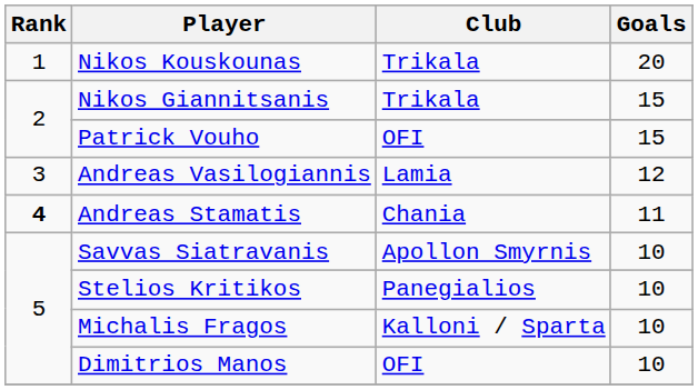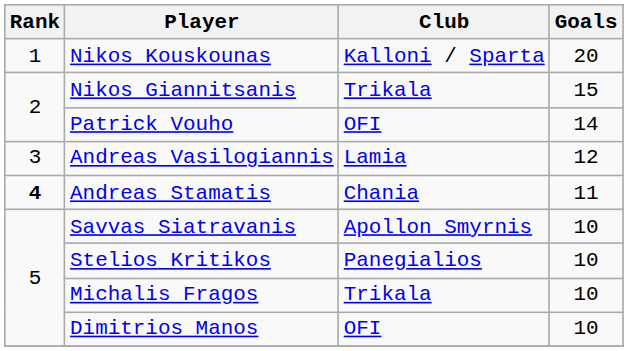 <table class="wikitable" style="text-align:center">
 <tr>
 <th>Rank</th>
 <th>Player</th>
 <th>Club</th>
 <th>Goals</th>
 </tr>
 <tr>
 <td>1</td>
 <td align="left"> <a href='#'>Nikos Kouskounas</a></td>
-<td align="left"><a href='#'>Trikala</a></td>
+<td align="left"><a href='#'>Kalloni</a> / <a href='#'>Sparta</a></td>
 <td>20</td>
 </tr>
 <tr>
 <td rowspan="2">2</td>
 <td align="left"> <a href='#'>Nikos Giannitsanis</a></td>
 <td align="left"><a href='#'>Trikala</a></td>
 <td>15</td>
 </tr>
 <tr>
 <td align="left"> <a href='#'>Patrick Vouho</a></td>
 <td align="left"><a href='#'>OFI</a></td>
-<td>15</td>
+<td>14</td>
 </tr>
 <tr>
 <td>3</td>
 <td align="left"> <a href='#'>Andreas Vasilogiannis</a></td>
 <td align="left"><a href='#'>Lamia</a></td>
 <td>12</td>
 </tr>
 <tr>
 <td><strong>4</strong></td>
 <td align="left"> <a href='#'>Andreas Stamatis</a></td>
 <td align="left"><a href='#'>Chania</a></td>
 <td>11</td>
 </tr>
 <tr>
 <td rowspan="4">5</td>
 <td align="left"> <a href='#'>Savvas Siatravanis</a></td>
 <td align="left"><a href='#'>Apollon Smyrnis</a></td>
 <td>10</td>
 </tr>
 <tr>
 <td align="left"> <a href='#'>Stelios Kritikos</a></td>
 <td align="left"><a href='#'>Panegialios</a></td>
 <td>10</td>
 </tr>
 <tr>
 <td align="left"> <a href='#'>Michalis Fragos</a></td>
-<td align="left"><a href='#'>Kalloni</a> / <a href='#'>Sparta</a></td>
+<td align="left"><a href='#'>Trikala</a></td>
 <td>10</td>
 </tr>
 <tr>
 <td align="left"> <a href='#'>Dimitrios Manos</a></td>
 <td align="left"><a href='#'>OFI</a></td>
 <td>10</td>
 </tr>
 <tr>
 </tr>
 </table>
